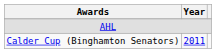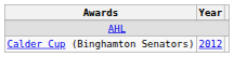 <table class="wikitable">
 <tr>
 <th>Awards</th>
 <th>Year</th>
 <th></th>
 </tr>
 <tr>
 </tr>
 <tr ALIGN="center" bgcolor="#e0e0e0">
 <td colspan="3"><a href='#'>AHL</a></td>
 </tr>
 <tr>
 <td><a href='#'>Calder Cup</a> (Binghamton Senators)</td>
-<td><a href='#'>2011</a></td>
+<td><a href='#'>2012</a></td>
 <td></td>
 </tr>
 </table>
